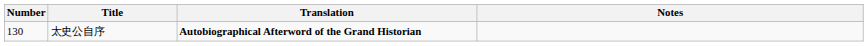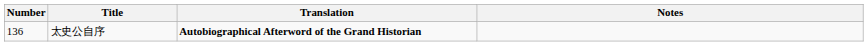 <table class="wikitable" width=100%>
 <tr>
 <th width=5%>Number</th>
 <th width=15%>Title</th>
 <th width=35%>Translation</th>
 <th width=45%>Notes</th>
 </tr>
 <tr>
-<td>130</td>
+<td>136</td>
 <td>太史公自序</td>
 <td><strong>Autobiographical Afterword of the Grand Historian</strong></td>
 <td></td>
 </tr>
 </table>
